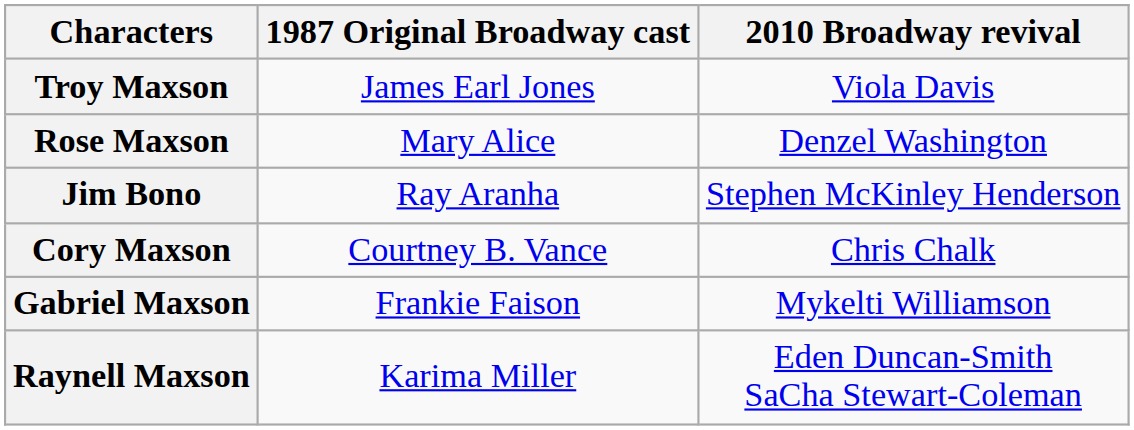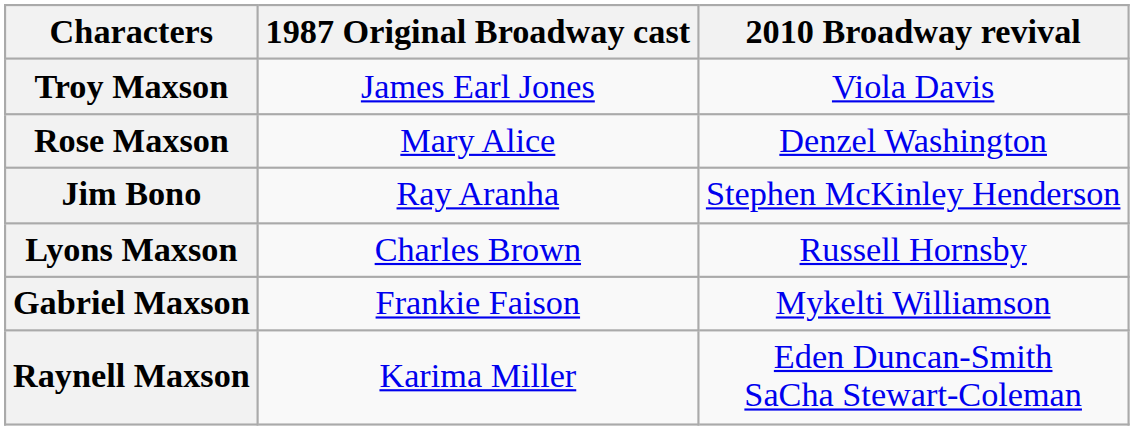 <table class="wikitable" style="width:1000;">
 <tr>
 <th>Characters</th>
 <th>1987 Original Broadway cast</th>
 <th>2010 Broadway revival</th>
 </tr>
 <tr>
 <th>Troy Maxson</th>
 <td colspan='1' align=center><a href='#'>James Earl Jones</a></td>
 <td colspan='1' align=center><a href='#'>Viola Davis</a></td>
 </tr>
 <tr>
 <th>Rose Maxson</th>
 <td colspan='1' align=center><a href='#'>Mary Alice</a></td>
 <td colspan='1' align=center><a href='#'>Denzel Washington</a></td>
 </tr>
 <tr>
 <th>Jim Bono</th>
 <td colspan='1' align=center><a href='#'>Ray Aranha</a></td>
 <td colspan='1' align=center><a href='#'>Stephen McKinley Henderson</a></td>
 </tr>
 <tr>
-<th>Cory Maxson</th>
-<td colspan='1' align=center><a href='#'>Courtney B. Vance</a></td>
-<td colspan='1' align=center><a href='#'>Chris Chalk</a></td>
+<th>Lyons Maxson</th>
+<td colspan='1' align=center><a href='#'>Charles Brown</a></td>
+<td colspan='1' align=center><a href='#'>Russell Hornsby</a></td>
 </tr>
 <tr>
 <th>Gabriel Maxson</th>
 <td colspan='1' align=center><a href='#'>Frankie Faison</a></td>
 <td colspan='1' align=center><a href='#'>Mykelti Williamson</a></td>
 </tr>
 <tr>
 <th>Raynell Maxson</th>
 <td colspan='1' align=center><a href='#'>Karima Miller</a></td>
 <td colspan='1' align=center><a href='#'>Eden Duncan-Smith</a> <br> <a href='#'>SaCha Stewart-Coleman</a></td>
 </tr>
 </table>
